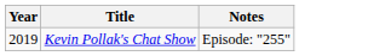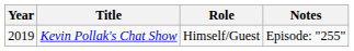 <table class="wikitable sortable">
 <tr>
 <th>Year</th>
 <th>Title</th>
+<th>Role</th>
 <th class="unsortable">Notes</th>
 </tr>
 <tr>
 <td>2019</td>
 <td><em><a href='#'>Kevin Pollak's Chat Show</a></em></td>
+<td>Himself/Guest</td>
 <td>Episode: "255"</td>
 </tr>
 </table>
